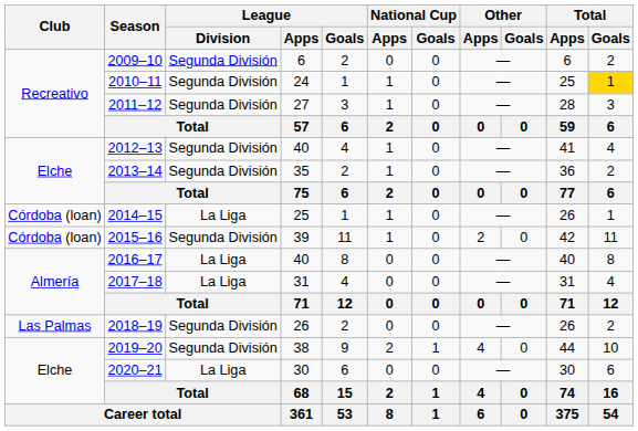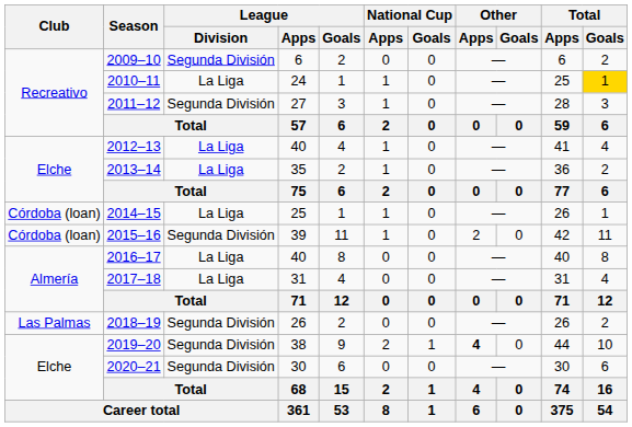 <table class="wikitable" style="text-align:center">
 <tr>
 <th rowspan="2">Club</th>
 <th rowspan="2">Season</th>
 <th colspan="3">League</th>
 <th colspan="2">National Cup</th>
 <th colspan="2">Other</th>
 <th colspan="2">Total</th>
 </tr>
 <tr>
 <th>Division</th>
 <th>Apps</th>
 <th>Goals</th>
 <th>Apps</th>
 <th>Goals</th>
 <th>Apps</th>
 <th>Goals</th>
 <th>Apps</th>
 <th>Goals</th>
 </tr>
 <tr>
 <td rowspan="4"><a href='#'>Recreativo</a></td>
 <td><a href='#'>2009–10</a></td>
 <td><a href='#'>Segunda División</a></td>
 <td>6</td>
 <td>2</td>
 <td>0</td>
 <td>0</td>
 <td colspan="2">—</td>
 <td>6</td>
 <td>2</td>
 </tr>
 <tr>
 <td><a href='#'>2010–11</a></td>
-<td>Segunda División</td>
+<td>La Liga</td>
 <td>24</td>
 <td>1</td>
 <td>1</td>
 <td>0</td>
 <td colspan="2">—</td>
 <td>25</td>
 <td style="background: gold;">1</td>
 </tr>
 <tr>
 <td><a href='#'>2011–12</a></td>
 <td>Segunda División</td>
 <td>27</td>
 <td>3</td>
 <td>1</td>
 <td>0</td>
 <td colspan="2">—</td>
 <td>28</td>
 <td>3</td>
 </tr>
 <tr>
 <th colspan="2">Total</th>
 <th>57</th>
 <th>6</th>
 <th>2</th>
 <th>0</th>
 <th>0</th>
 <th>0</th>
 <th>59</th>
 <th>6</th>
 </tr>
 <tr>
 <td rowspan="3"><a href='#'>Elche</a></td>
 <td><a href='#'>2012–13</a></td>
-<td>Segunda División</td>
+<td><a href='#'>La Liga</a></td>
 <td>40</td>
 <td>4</td>
 <td>1</td>
 <td>0</td>
 <td colspan="2">—</td>
 <td>41</td>
 <td>4</td>
 </tr>
 <tr>
 <td><a href='#'>2013–14</a></td>
-<td>Segunda División</td>
+<td><a href='#'>La Liga</a></td>
 <td>35</td>
 <td>2</td>
 <td>1</td>
 <td>0</td>
 <td colspan="2">—</td>
 <td>36</td>
 <td>2</td>
 </tr>
 <tr>
 <th colspan="2">Total</th>
 <th>75</th>
 <th>6</th>
 <th>2</th>
 <th>0</th>
 <th>0</th>
 <th>0</th>
 <th>77</th>
 <th>6</th>
 </tr>
 <tr>
 <td><a href='#'>Córdoba</a> (loan)</td>
 <td><a href='#'>2014–15</a></td>
 <td>La Liga</td>
 <td>25</td>
 <td>1</td>
 <td>1</td>
 <td>0</td>
 <td colspan="2">—</td>
 <td>26</td>
 <td>1</td>
 </tr>
 <tr>
 <td><a href='#'>Córdoba</a> (loan)</td>
 <td><a href='#'>2015–16</a></td>
 <td>Segunda División</td>
 <td>39</td>
 <td>11</td>
 <td>1</td>
 <td>0</td>
 <td>2</td>
 <td>0</td>
 <td>42</td>
 <td>11</td>
 </tr>
 <tr>
 <td rowspan="3"><a href='#'>Almería</a></td>
 <td><a href='#'>2016–17</a></td>
 <td>La Liga</td>
 <td>40</td>
 <td>8</td>
 <td>0</td>
 <td>0</td>
 <td colspan="2">—</td>
 <td>40</td>
 <td>8</td>
 </tr>
 <tr>
 <td><a href='#'>2017–18</a></td>
 <td>La Liga</td>
 <td>31</td>
 <td>4</td>
 <td>0</td>
 <td>0</td>
 <td colspan="2">—</td>
 <td>31</td>
 <td>4</td>
 </tr>
 <tr>
 <th colspan="2">Total</th>
 <th>71</th>
 <th>12</th>
 <th>0</th>
 <th>0</th>
 <th>0</th>
 <th>0</th>
 <th>71</th>
 <th>12</th>
 </tr>
 <tr>
 <td><a href='#'>Las Palmas</a></td>
 <td><a href='#'>2018–19</a></td>
 <td>Segunda División</td>
 <td>26</td>
 <td>2</td>
 <td>0</td>
 <td>0</td>
 <td colspan="2">—</td>
 <td>26</td>
 <td>2</td>
 </tr>
 <tr>
 <td rowspan="3">Elche</td>
 <td><a href='#'>2019–20</a></td>
 <td>Segunda División</td>
 <td>38</td>
 <td>9</td>
 <td>2</td>
 <td>1</td>
-<td>4</td>
+<td><strong>4</strong></td>
 <td>0</td>
 <td>44</td>
 <td>10</td>
 </tr>
 <tr>
 <td><a href='#'>2020–21</a></td>
-<td>La Liga</td>
+<td>Segunda División</td>
 <td>30</td>
 <td>6</td>
 <td>0</td>
 <td>0</td>
 <td colspan="2">—</td>
 <td>30</td>
 <td>6</td>
 </tr>
 <tr>
 <th colspan="2">Total</th>
 <th>68</th>
 <th>15</th>
 <th>2</th>
 <th>1</th>
 <th>4</th>
 <th>0</th>
 <th>74</th>
 <th>16</th>
 </tr>
 <tr>
 <th colspan="3">Career total</th>
 <th>361</th>
 <th>53</th>
 <th>8</th>
 <th>1</th>
 <th>6</th>
 <th>0</th>
 <th>375</th>
 <th>54</th>
 </tr>
 </table>
